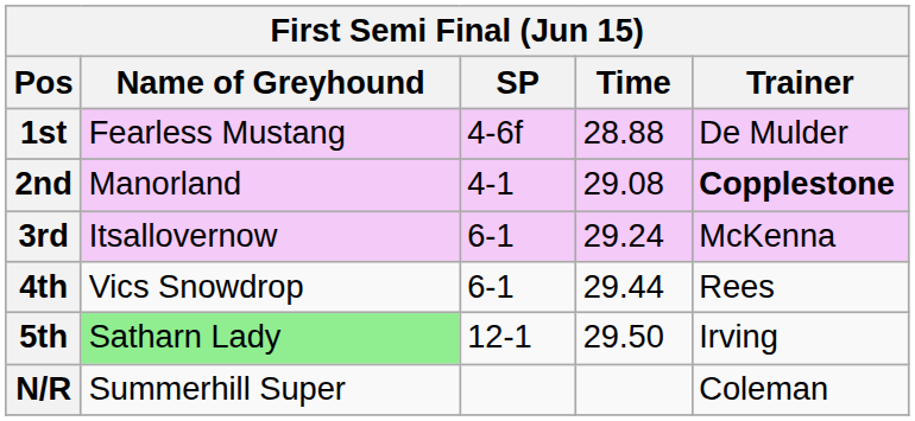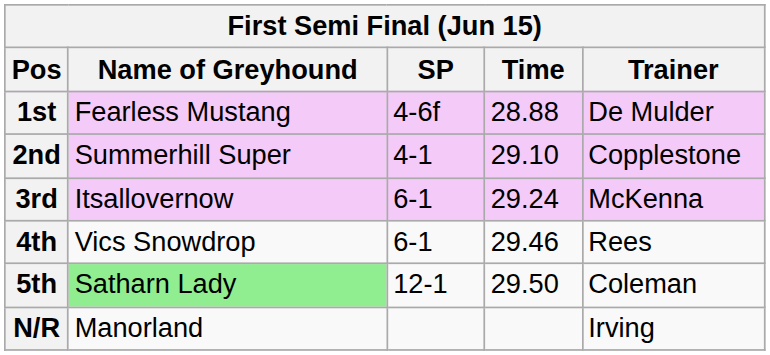 <table class="wikitable">
 <tr>
 <th colspan="6">First Semi Final (Jun 15)</th>
 </tr>
 <tr>
 <th width=30>Pos</th>
 <th width=180>Name of Greyhound</th>
 <th width=50>SP</th>
 <th width=50>Time</th>
 <th width=100>Trainer</th>
 </tr>
 <tr style="background: #f4caf9;">
 <th>1st</th>
 <td>Fearless Mustang</td>
 <td>4-6f</td>
 <td>28.88</td>
 <td>De Mulder</td>
 </tr>
 <tr style="background: #f4caf9;">
 <th>2nd</th>
-<td>Manorland</td>
+<td>Summerhill Super</td>
 <td>4-1</td>
-<td>29.08</td>
-<td><strong>Copplestone</strong></td>
+<td>29.10</td>
+<td>Copplestone</td>
 </tr>
 <tr style="background: #f4caf9;">
 <th>3rd</th>
 <td>Itsallovernow</td>
 <td>6-1</td>
 <td>29.24</td>
 <td>McKenna</td>
 </tr>
 <tr>
 <th>4th</th>
 <td>Vics Snowdrop</td>
 <td>6-1</td>
-<td>29.44</td>
+<td>29.46</td>
 <td>Rees</td>
 </tr>
 <tr>
 <th>5th</th>
 <td style="background: lightgreen;">Satharn Lady</td>
 <td>12-1</td>
 <td>29.50</td>
-<td>Irving</td>
+<td>Coleman</td>
 </tr>
 <tr>
 <th>N/R</th>
-<td>Summerhill Super</td>
+<td>Manorland</td>
 <td></td>
 <td></td>
-<td>Coleman</td>
+<td>Irving</td>
 </tr>
 </table>
